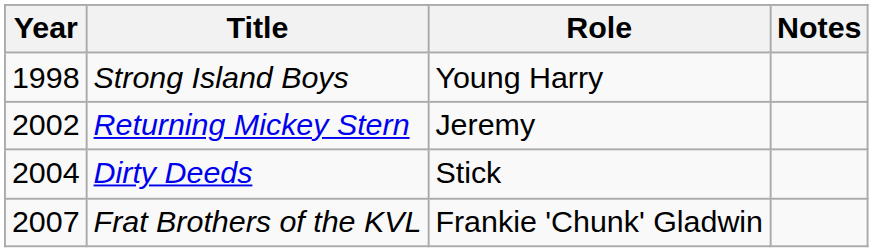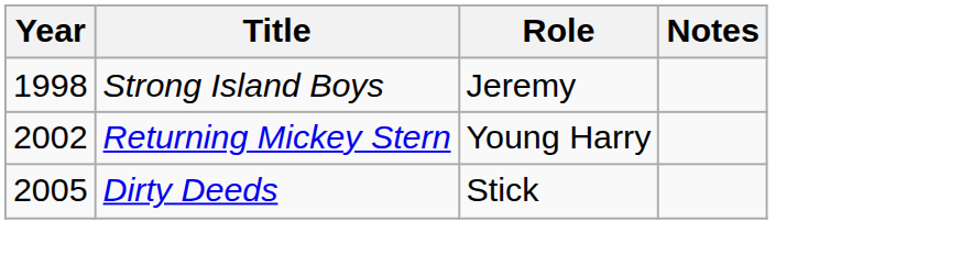 <table class="wikitable sortable">
 <tr>
 <th>Year</th>
 <th>Title</th>
 <th>Role</th>
 <th>Notes</th>
 </tr>
 <tr>
 <td>1998</td>
 <td><em>Strong Island Boys</em></td>
-<td>Young Harry</td>
+<td>Jeremy</td>
 <td></td>
 </tr>
 <tr>
 <td>2002</td>
 <td><em><a href='#'>Returning Mickey Stern</a></em></td>
-<td>Jeremy</td>
+<td>Young Harry</td>
 <td></td>
 </tr>
 <tr>
-<td>2004</td>
+<td>2005</td>
 <td><a href='#'><em>Dirty Deeds</em></a></td>
 <td>Stick</td>
 <td></td>
 </tr>
-<tr>
-<td>2007</td>
-<td><em>Frat Brothers of the KVL</em></td>
-<td>Frankie 'Chunk' Gladwin</td>
-<td></td>
-</tr>
 </table>
